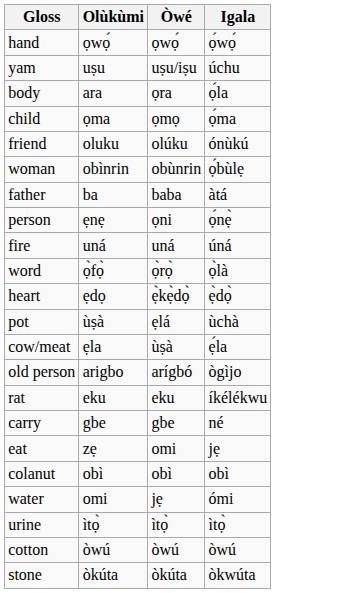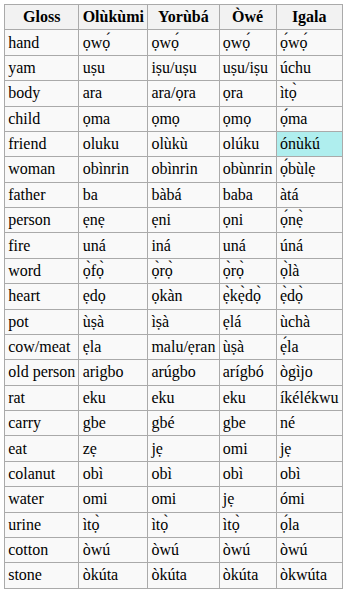 <table class="wikitable sortable">
 <tr>
 <th>Gloss</th>
 <th>Olùkùmi</th>
+<th>Yorùbá</th>
 <th>Òwé</th>
 <th>Igala</th>
 </tr>
 <tr>
 <td>hand</td>
 <td>ọwọ́</td>
 <td>ọwọ́</td>
+<td>ọwọ́</td>
 <td>ọ́wọ́</td>
 </tr>
 <tr>
 <td>yam</td>
 <td>uṣu</td>
+<td>iṣu/uṣu</td>
 <td>uṣu/iṣu</td>
 <td>úchu</td>
 </tr>
 <tr>
 <td>body</td>
 <td>ara</td>
+<td>ara/ọra</td>
 <td>ọra</td>
-<td>ọ́la</td>
+<td>ìtọ̀</td>
 </tr>
 <tr>
 <td>child</td>
 <td>ọma</td>
+<td>ọmọ</td>
 <td>ọmọ</td>
 <td>ọ́ma</td>
 </tr>
 <tr>
 <td>friend</td>
 <td>oluku</td>
+<td>olùkù</td>
 <td>olúku</td>
-<td>ónùkú</td>
+<td style="background: paleturquoise;">ónùkú</td>
 </tr>
 <tr>
 <td>woman</td>
+<td>obìnrin</td>
 <td>obìnrin</td>
 <td>obùnrin</td>
 <td>ọ́bùlẹ</td>
 </tr>
 <tr>
 <td>father</td>
 <td>ba</td>
+<td>bàbá</td>
 <td>baba</td>
 <td>àtá</td>
 </tr>
 <tr>
 <td>person</td>
 <td>ẹnẹ</td>
+<td>ẹni</td>
 <td>ọni</td>
 <td>ọ́nẹ̀</td>
 </tr>
 <tr>
 <td>fire</td>
 <td>uná</td>
+<td>iná</td>
 <td>uná</td>
 <td>úná</td>
 </tr>
 <tr>
 <td>word</td>
 <td>ọ̀fọ̀</td>
 <td>ọ̀rọ̀</td>
+<td>ọ̀rọ̀</td>
 <td>ọ̀là</td>
 </tr>
 <tr>
 <td>heart</td>
 <td>ẹdọ</td>
+<td>ọkàn</td>
 <td>ẹ̀kẹ̀dọ̀</td>
 <td>ẹ̀dọ̀</td>
 </tr>
 <tr>
 <td>pot</td>
 <td>ùṣà</td>
+<td>ìṣà</td>
 <td>ẹlá</td>
 <td>ùchà</td>
 </tr>
 <tr>
 <td>cow/meat</td>
 <td>ẹla</td>
+<td>malu/ẹran</td>
 <td>ùṣà</td>
 <td>ẹ́la</td>
 </tr>
 <tr>
 <td>old person</td>
 <td>arigbo</td>
+<td>arúgbo</td>
 <td>arígbó</td>
 <td>ògìjo</td>
 </tr>
 <tr>
 <td>rat</td>
 <td>eku</td>
 <td>eku</td>
+<td>eku</td>
 <td>íkélékwu</td>
 </tr>
 <tr>
 <td>carry</td>
 <td>gbe</td>
+<td>gbé</td>
 <td>gbe</td>
 <td>né</td>
 </tr>
 <tr>
 <td>eat</td>
 <td>zẹ</td>
+<td>jẹ</td>
 <td>omi</td>
 <td>jẹ</td>
 </tr>
 <tr>
 <td>colanut</td>
 <td>obì</td>
 <td>obì</td>
 <td>obì</td>
+<td>obì</td>
 </tr>
 <tr>
 <td>water</td>
+<td>omi</td>
 <td>omi</td>
 <td>jẹ</td>
 <td>ómi</td>
 </tr>
 <tr>
 <td>urine</td>
 <td>ìtọ̀</td>
 <td>ìtọ̀</td>
 <td>ìtọ̀</td>
+<td>ọ́la</td>
 </tr>
 <tr>
 <td>cotton</td>
+<td>òwú</td>
 <td>òwú</td>
 <td>òwú</td>
 <td>òwú</td>
 </tr>
 <tr>
 <td>stone</td>
 <td>òkúta</td>
 <td>òkúta</td>
+<td>òkúta</td>
 <td>òkwúta</td>
 </tr>
 </table>
